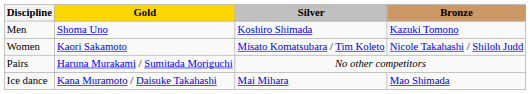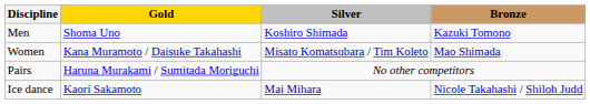 <table class="wikitable">
 <tr>
 <th>Discipline</th>
 <td align=center bgcolor=gold><strong>Gold</strong></td>
 <td align=center bgcolor=silver><strong>Silver</strong></td>
 <td align=center bgcolor=cc9966><strong>Bronze</strong></td>
 </tr>
 <tr>
 <td>Men</td>
 <td><a href='#'>Shoma Uno</a></td>
 <td><a href='#'>Koshiro Shimada</a></td>
 <td><a href='#'>Kazuki Tomono</a></td>
 </tr>
 <tr>
 <td>Women</td>
-<td><a href='#'>Kaori Sakamoto</a></td>
+<td><a href='#'>Kana Muramoto</a> / <a href='#'>Daisuke Takahashi</a></td>
 <td><a href='#'>Misato Komatsubara</a> / <a href='#'>Tim Koleto</a></td>
-<td><a href='#'>Nicole Takahashi</a> / <a href='#'>Shiloh Judd</a></td>
+<td><a href='#'>Mao Shimada</a></td>
 </tr>
 <tr>
 <td>Pairs</td>
 <td><a href='#'>Haruna Murakami</a> / <a href='#'>Sumitada Moriguchi</a></td>
 <td colspan=2 align=center><em>No other competitors</em></td>
 </tr>
 <tr>
 <td>Ice dance</td>
-<td><a href='#'>Kana Muramoto</a> / <a href='#'>Daisuke Takahashi</a></td>
+<td><a href='#'>Kaori Sakamoto</a></td>
 <td><a href='#'>Mai Mihara</a></td>
-<td><a href='#'>Mao Shimada</a></td>
+<td><a href='#'>Nicole Takahashi</a> / <a href='#'>Shiloh Judd</a></td>
 </tr>
 </table>
